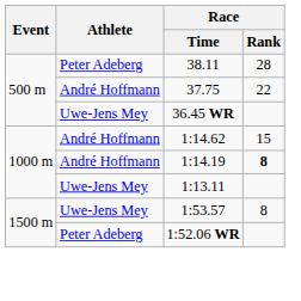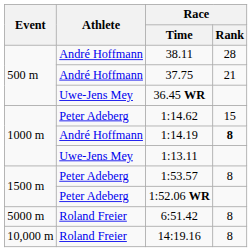 <table class="wikitable" border="1" style="font-size:90%">
 <tr>
 <th rowspan=2>Event</th>
 <th rowspan=2>Athlete</th>
 <th colspan=2>Race</th>
 </tr>
 <tr>
 <th>Time</th>
 <th>Rank</th>
 </tr>
 <tr>
 <td rowspan=3>500 m</td>
-<td><a href='#'>Peter Adeberg</a></td>
+<td><a href='#'>André Hoffmann</a></td>
 <td align=center>38.11</td>
 <td align=center>28</td>
 </tr>
 <tr>
 <td><a href='#'>André Hoffmann</a></td>
 <td align=center>37.75</td>
-<td align=center>22</td>
+<td align=center>21</td>
 </tr>
 <tr>
 <td><a href='#'>Uwe-Jens Mey</a></td>
 <td align=center>36.45 <strong>WR</strong></td>
 <td align=center></td>
 </tr>
 <tr>
 <td rowspan=3>1000 m</td>
-<td><a href='#'>André Hoffmann</a></td>
+<td><a href='#'>Peter Adeberg</a></td>
 <td align=center>1:14.62</td>
 <td align=center>15</td>
 </tr>
 <tr>
 <td><a href='#'>André Hoffmann</a></td>
 <td align=center>1:14.19</td>
 <td align=center><strong>8</strong></td>
 </tr>
 <tr>
 <td><a href='#'>Uwe-Jens Mey</a></td>
 <td align=center>1:13.11</td>
 <td align=center></td>
 </tr>
 <tr>
 <td rowspan=2>1500 m</td>
-<td><a href='#'>Uwe-Jens Mey</a></td>
+<td><a href='#'>Peter Adeberg</a></td>
 <td align=center>1:53.57</td>
 <td align=center>8</td>
 </tr>
 <tr>
 <td><a href='#'>Peter Adeberg</a></td>
 <td align=center>1:52.06 <strong>WR</strong></td>
 <td align=center></td>
 </tr>
+<tr>
+<td>5000 m</td>
+<td><a href='#'>Roland Freier</a></td>
+<td align=center>6:51.42</td>
+<td align=center>8</td>
+</tr>
+<tr>
+<td>10,000 m</td>
+<td><a href='#'>Roland Freier</a></td>
+<td align=center>14:19.16</td>
+<td align=center>8</td>
+</tr>
 </table>
